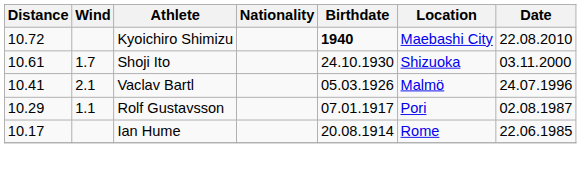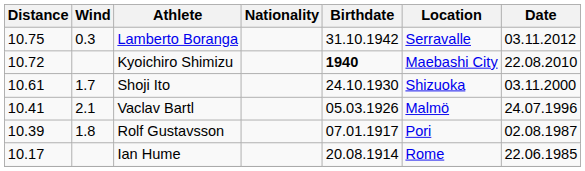 <table class="wikitable">
 <tr>
 <th>Distance</th>
 <th>Wind</th>
 <th>Athlete</th>
 <th>Nationality</th>
 <th>Birthdate</th>
 <th>Location</th>
 <th>Date</th>
+</tr>
+<tr>
+<td>10.75</td>
+<td>0.3</td>
+<td><a href='#'>Lamberto Boranga</a></td>
+<td></td>
+<td>31.10.1942</td>
+<td><a href='#'>Serravalle</a></td>
+<td>03.11.2012</td>
 </tr>
 <tr>
 <td>10.72</td>
 <td></td>
 <td>Kyoichiro Shimizu</td>
 <td></td>
 <td><strong>1940</strong></td>
 <td><a href='#'>Maebashi City</a></td>
 <td>22.08.2010</td>
 </tr>
 <tr>
 <td>10.61</td>
 <td>1.7</td>
 <td>Shoji Ito</td>
 <td></td>
 <td>24.10.1930</td>
 <td><a href='#'>Shizuoka</a></td>
 <td>03.11.2000</td>
 </tr>
 <tr>
 <td>10.41</td>
 <td>2.1</td>
 <td>Vaclav Bartl</td>
 <td></td>
 <td>05.03.1926</td>
 <td><a href='#'>Malmö</a></td>
 <td>24.07.1996</td>
 </tr>
 <tr>
-<td>10.29</td>
-<td>1.1</td>
+<td>10.39</td>
+<td>1.8</td>
 <td>Rolf Gustavsson</td>
 <td></td>
 <td>07.01.1917</td>
 <td><a href='#'>Pori</a></td>
 <td>02.08.1987</td>
 </tr>
 <tr>
 <td>10.17</td>
 <td></td>
 <td>Ian Hume</td>
 <td></td>
 <td>20.08.1914</td>
 <td><a href='#'>Rome</a></td>
 <td>22.06.1985</td>
 </tr>
 <tr>
 </tr>
 </table>
